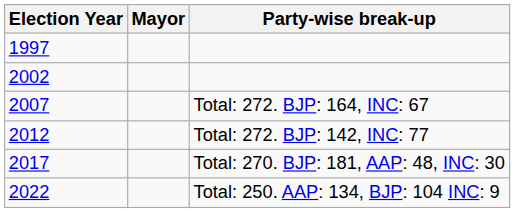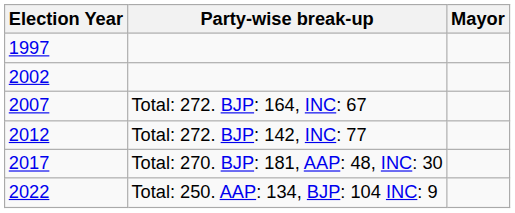 <table class="wikitable">
 <tr>
 <th>Election Year</th>
+<th>Party-wise break-up</th>
 <th>Mayor</th>
-<th>Party-wise break-up</th>
 </tr>
 <tr>
 <td><a href='#'>1997</a></td>
 <td></td>
 <td></td>
 </tr>
 <tr>
 <td><a href='#'>2002</a></td>
 <td></td>
 <td></td>
 </tr>
 <tr>
 <td><a href='#'>2007</a></td>
+<td>Total: 272. <a href='#'>BJP</a>: 164, <a href='#'>INC</a>: 67</td>
 <td></td>
-<td>Total: 272. <a href='#'>BJP</a>: 164, <a href='#'>INC</a>: 67</td>
 </tr>
 <tr>
 <td><a href='#'>2012</a></td>
+<td>Total: 272. <a href='#'>BJP</a>: 142, <a href='#'>INC</a>: 77</td>
 <td></td>
-<td>Total: 272. <a href='#'>BJP</a>: 142, <a href='#'>INC</a>: 77</td>
 </tr>
 <tr>
 <td><a href='#'>2017</a></td>
+<td>Total: 270. <a href='#'>BJP</a>: 181, <a href='#'>AAP</a>: 48, <a href='#'>INC</a>: 30</td>
 <td></td>
-<td>Total: 270. <a href='#'>BJP</a>: 181, <a href='#'>AAP</a>: 48, <a href='#'>INC</a>: 30</td>
 </tr>
 <tr>
 <td><a href='#'>2022</a></td>
+<td>Total: 250. <a href='#'>AAP</a>: 134, <a href='#'>BJP</a>: 104 <a href='#'>INC</a>: 9</td>
 <td></td>
-<td>Total: 250. <a href='#'>AAP</a>: 134, <a href='#'>BJP</a>: 104 <a href='#'>INC</a>: 9</td>
 </tr>
 </table>
